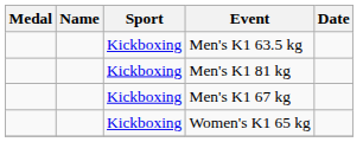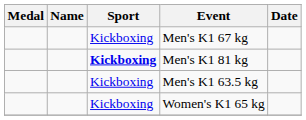 <table class="wikitable sortable" style="font-size:90%">
 <tr>
 <th>Medal</th>
 <th>Name</th>
 <th>Sport</th>
 <th>Event</th>
 <th>Date</th>
 </tr>
 <tr>
 <td></td>
 <td></td>
 <td><a href='#'>Kickboxing</a></td>
-<td>Men's K1 63.5 kg</td>
+<td>Men's K1 67 kg</td>
 <td></td>
 </tr>
 <tr>
 <td></td>
 <td></td>
-<td><a href='#'>Kickboxing</a></td>
+<td><strong><a href='#'>Kickboxing</a></strong></td>
 <td>Men's K1 81 kg</td>
 <td></td>
 </tr>
 <tr>
 <td></td>
 <td></td>
 <td><a href='#'>Kickboxing</a></td>
-<td>Men's K1 67 kg</td>
+<td>Men's K1 63.5 kg</td>
 <td></td>
 </tr>
 <tr>
 <td></td>
 <td></td>
 <td><a href='#'>Kickboxing</a></td>
 <td>Women's K1 65 kg</td>
 <td></td>
 </tr>
 <tr>
 </tr>
 </table>
